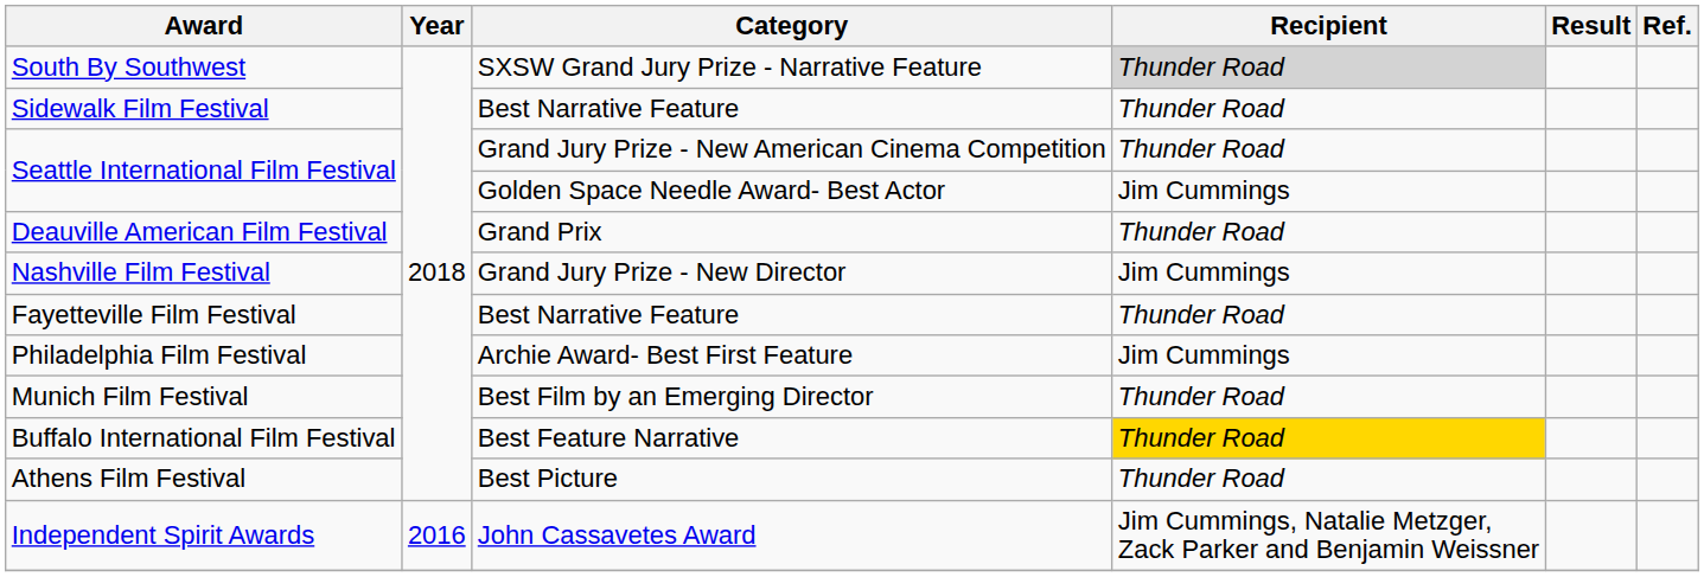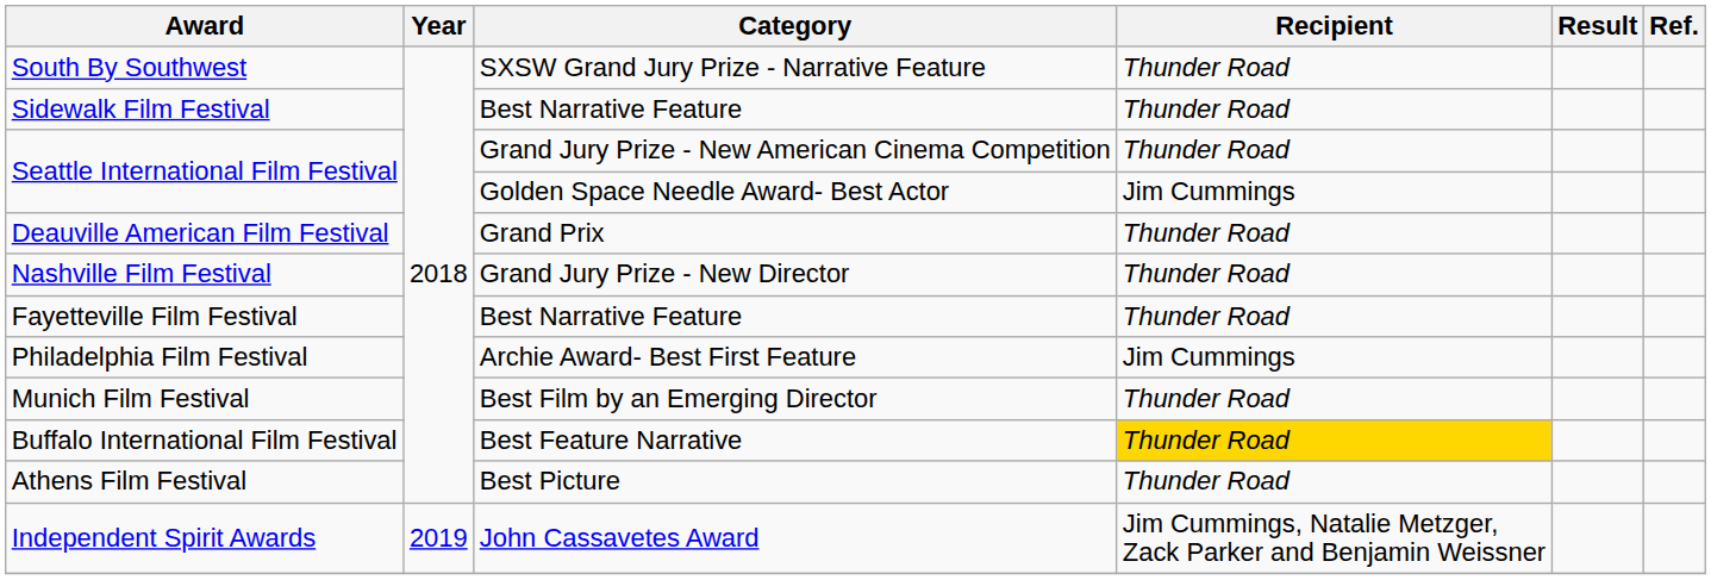 <table class="wikitable unsortable">
 <tr>
 <th>Award</th>
 <th>Year</th>
 <th>Category</th>
 <th>Recipient</th>
 <th>Result</th>
 <th class=unsortable>Ref.</th>
 </tr>
 <tr>
 <td><a href='#'>South By Southwest</a></td>
 <td rowspan="11">2018</td>
 <td>SXSW Grand Jury Prize - Narrative Feature</td>
-<td style="background: lightgrey;"><em>Thunder Road</em></td>
+<td><em>Thunder Road</em></td>
 <td></td>
 <td></td>
 </tr>
 <tr>
 <td><a href='#'>Sidewalk Film Festival</a></td>
 <td>Best Narrative Feature</td>
 <td><em>Thunder Road</em></td>
 <td></td>
 <td></td>
 </tr>
 <tr>
 <td rowspan="2"><a href='#'>Seattle International Film Festival</a></td>
 <td>Grand Jury Prize - New American Cinema Competition</td>
 <td><em>Thunder Road</em></td>
 <td></td>
 <td></td>
 </tr>
 <tr>
 <td>Golden Space Needle Award- Best Actor</td>
 <td>Jim Cummings</td>
 <td></td>
 <td></td>
 </tr>
 <tr>
 <td><a href='#'>Deauville American Film Festival</a></td>
 <td>Grand Prix</td>
 <td><em>Thunder Road</em></td>
 <td></td>
 <td></td>
 </tr>
 <tr>
 <td><a href='#'>Nashville Film Festival</a></td>
 <td>Grand Jury Prize - New Director</td>
-<td>Jim Cummings</td>
+<td><em>Thunder Road</em></td>
 <td></td>
 <td></td>
 </tr>
 <tr>
 <td>Fayetteville Film Festival</td>
 <td>Best Narrative Feature</td>
 <td><em>Thunder Road</em></td>
 <td></td>
 <td></td>
 </tr>
 <tr>
 <td>Philadelphia Film Festival</td>
 <td>Archie Award- Best First Feature</td>
 <td>Jim Cummings</td>
 <td></td>
 <td></td>
 </tr>
 <tr>
 <td>Munich Film Festival</td>
 <td>Best Film by an Emerging Director</td>
 <td><em>Thunder Road</em></td>
 <td></td>
 <td></td>
 </tr>
 <tr>
 <td>Buffalo International Film Festival</td>
 <td>Best Feature Narrative</td>
 <td style="background: gold;"><em>Thunder Road</em></td>
 <td></td>
 <td></td>
 </tr>
 <tr>
 <td>Athens Film Festival</td>
 <td>Best Picture</td>
 <td><em>Thunder Road</em></td>
 <td></td>
 <td></td>
 </tr>
 <tr>
 <td><a href='#'>Independent Spirit Awards</a></td>
-<td><a href='#'>2016</a></td>
+<td><a href='#'>2019</a></td>
 <td><a href='#'>John Cassavetes Award</a></td>
 <td>Jim Cummings, Natalie Metzger, <br> Zack Parker and Benjamin Weissner</td>
 <td></td>
 <td></td>
 </tr>
 <tr>
 </tr>
 </table>
